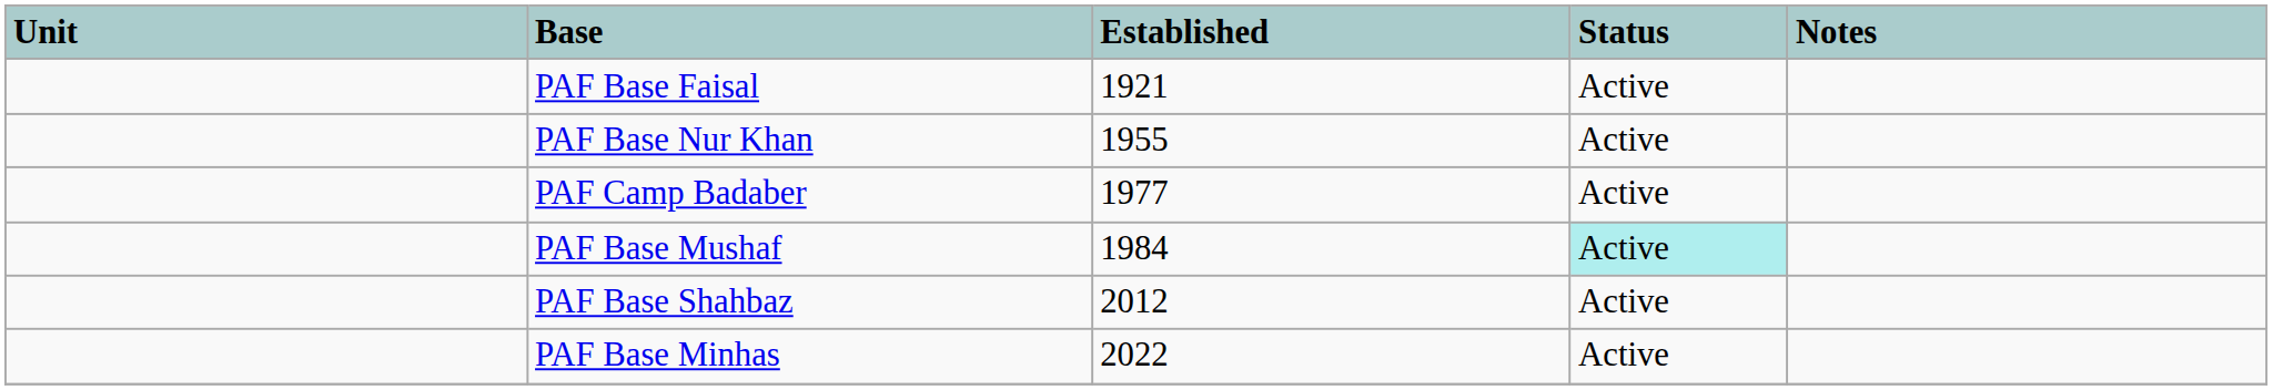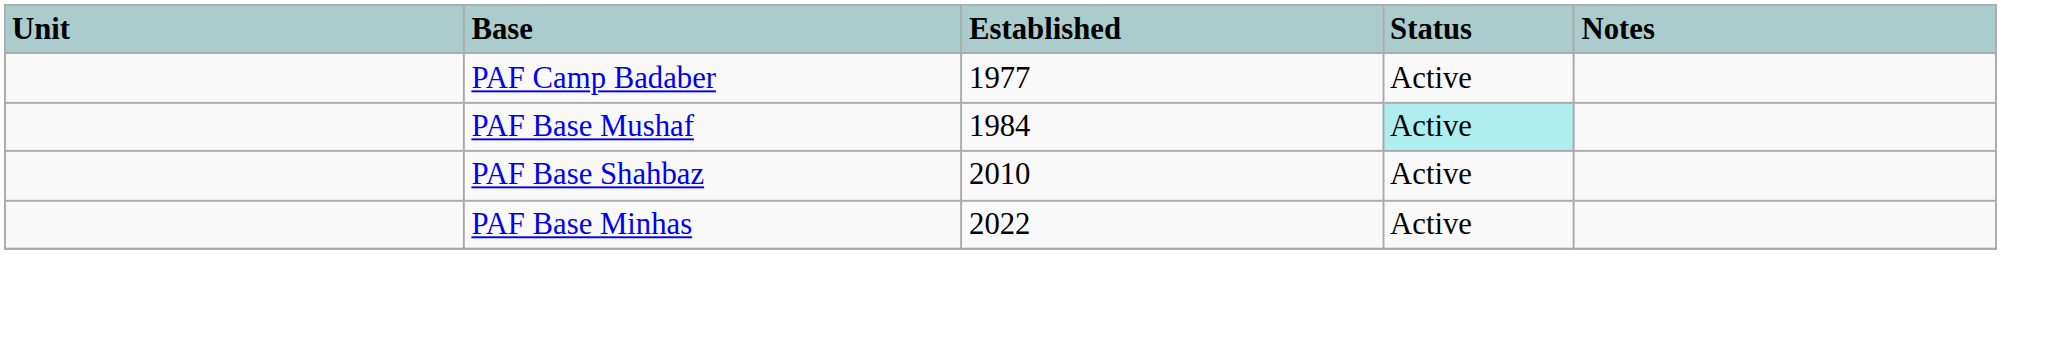 <table class="wikitable">
 <tr>
 <th style="text-align: left; background: #aacccc;" width="12%">Unit</th>
 <th style="text-align: left; background: #aacccc;" width="13%">Base</th>
 <th style="text-align: left; background: #aacccc;" width="11%">Established</th>
 <th style="text-align: left; background: #aacccc;" width="5%">Status</th>
 <th style="text-align: left; background: #aacccc;" width="11%">Notes</th>
-</tr>
-<tr ---->
-<td></td>
-<td><a href='#'>PAF Base Faisal</a></td>
-<td>1921</td>
-<td><span>Active</span></td>
-<td></td>
-</tr>
-<tr ---->
-<td></td>
-<td><a href='#'>PAF Base Nur Khan</a></td>
-<td>1955</td>
-<td><span>Active</span></td>
-<td></td>
 </tr>
 <tr ---->
 <td></td>
 <td><a href='#'>PAF Camp Badaber</a></td>
 <td>1977</td>
 <td><span>Active</span></td>
 <td></td>
 </tr>
 <tr ---->
 <td></td>
 <td><a href='#'>PAF Base Mushaf</a></td>
 <td>1984</td>
 <td style="background: paleturquoise;"><span>Active</span></td>
 <td></td>
 </tr>
 <tr ---->
 <td></td>
 <td><a href='#'>PAF Base Shahbaz</a></td>
-<td>2012</td>
+<td>2010</td>
 <td><span>Active</span></td>
 <td></td>
 </tr>
 <tr ---->
 <td></td>
 <td><a href='#'>PAF Base Minhas</a></td>
 <td>2022</td>
 <td><span>Active</span></td>
 <td></td>
 </tr>
 <tr ---->
 </tr>
 </table>
